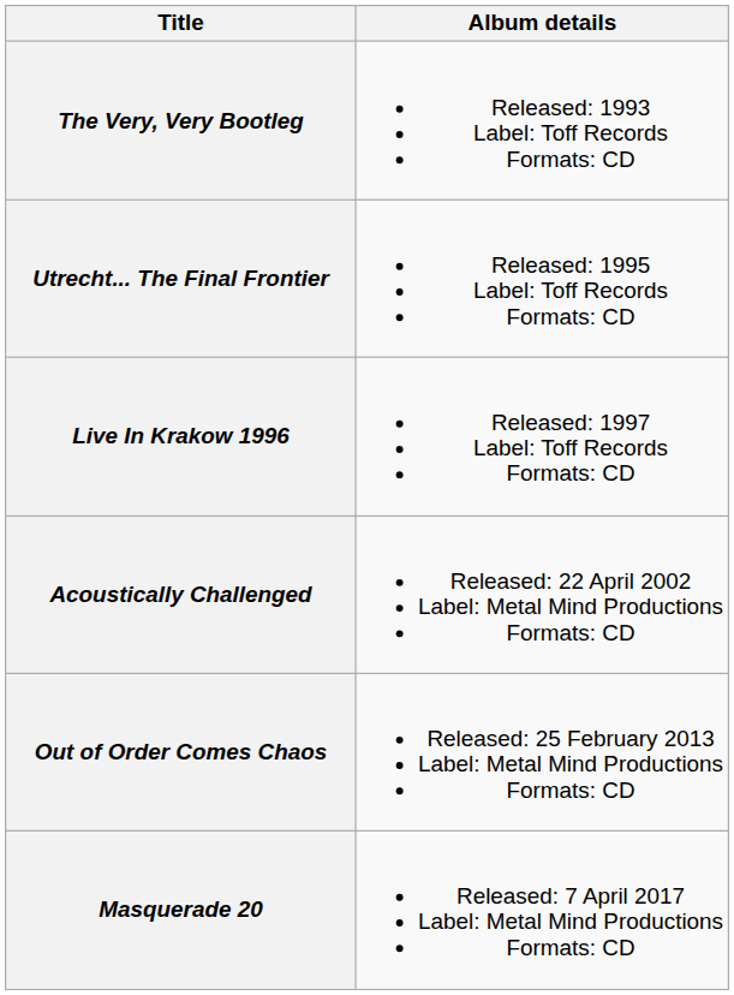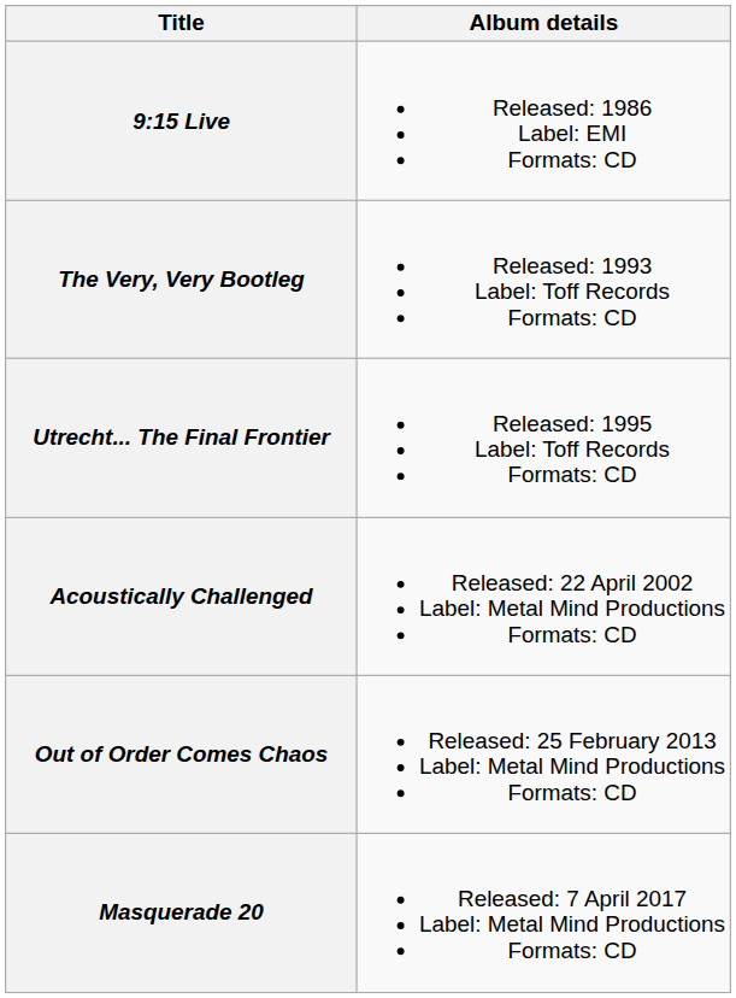 <table class="wikitable plainrowheaders" style="text-align:center;">
 <tr>
 <th scope="col" style="width:15em;">Title</th>
 <th scope="col">Album details</th>
+</tr>
+<tr>
+<th scope="row"><em>9:15 Live</em></th>
+<td><br><ul><li>Released: 1986</li><li>Label: EMI</li><li>Formats: CD</li></ul></td>
 </tr>
 <tr>
 <th scope="row"><em>The Very, Very Bootleg</em></th>
 <td><br><ul><li>Released: 1993</li><li>Label: Toff Records</li><li>Formats: CD</li></ul></td>
 </tr>
 <tr>
 <th scope="row"><em>Utrecht... The Final Frontier</em></th>
 <td><br><ul><li>Released: 1995</li><li>Label: Toff Records</li><li>Formats: CD</li></ul></td>
-</tr>
-<tr>
-<th scope="row"><em>Live In Krakow 1996</em></th>
-<td><br><ul><li>Released: 1997</li><li>Label: Toff Records</li><li>Formats: CD</li></ul></td>
 </tr>
 <tr>
 <th scope="row"><em>Acoustically Challenged</em></th>
 <td><br><ul><li>Released: 22 April 2002</li><li>Label: Metal Mind Productions</li><li>Formats: CD</li></ul></td>
 </tr>
 <tr>
 <th scope="row"><em>Out of Order Comes Chaos</em></th>
 <td><br><ul><li>Released:  25 February 2013</li><li>Label: Metal Mind Productions</li><li>Formats: CD</li></ul></td>
 </tr>
 <tr>
 <th scope="row"><em>Masquerade 20</em></th>
 <td><br><ul><li>Released: 7 April 2017</li><li>Label: Metal Mind Productions</li><li>Formats: CD</li></ul></td>
 </tr>
 </table>
